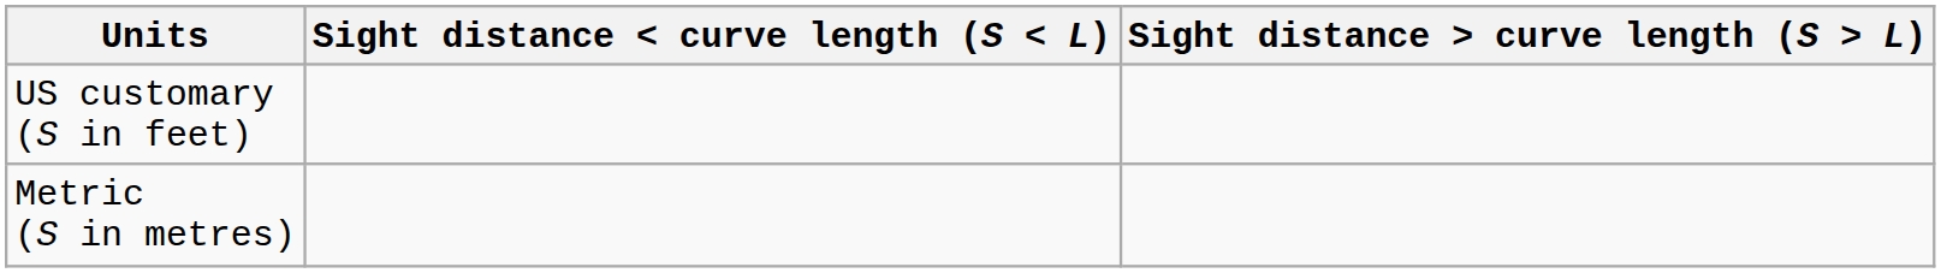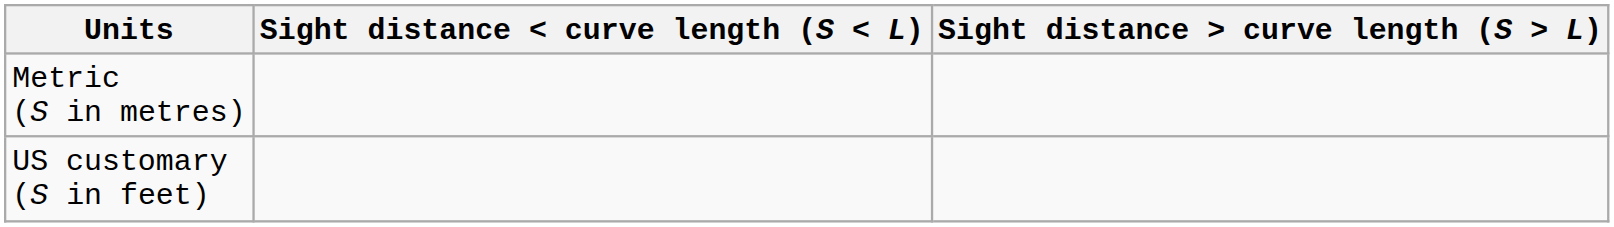 <table class="wikitable">
 <tr>
 <th>Units</th>
 <th>Sight distance < curve length (<em>S</em> < <em>L</em>)</th>
 <th>Sight distance > curve length (<em>S</em> > <em>L</em>)</th>
 </tr>
 <tr>
+<td>Metric<br>(<em>S</em> in metres)</td>
+<td></td>
+<td></td>
+</tr>
+<tr>
 <td>US customary<br>(<em>S</em> in feet)</td>
 <td></td>
 <td></td>
 </tr>
-<tr>
-<td>Metric<br>(<em>S</em> in metres)</td>
-<td></td>
-<td></td>
-</tr>
 </table>
